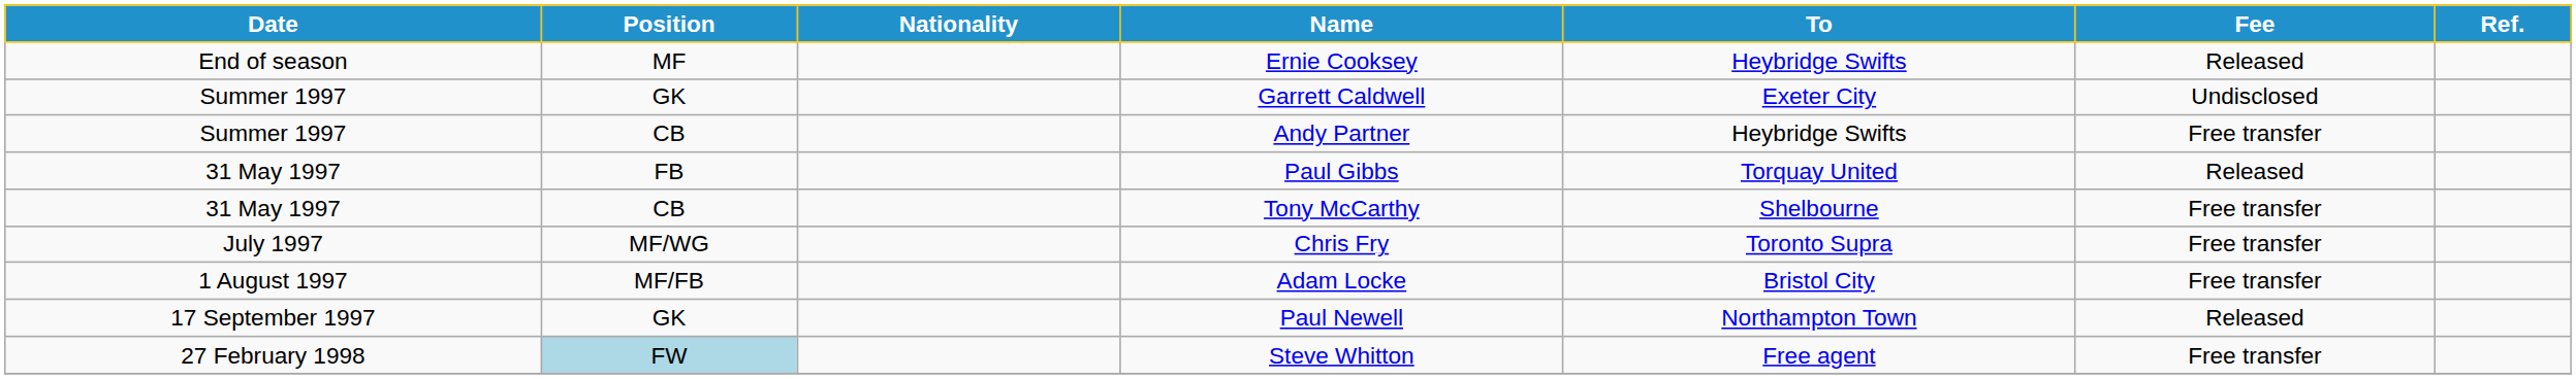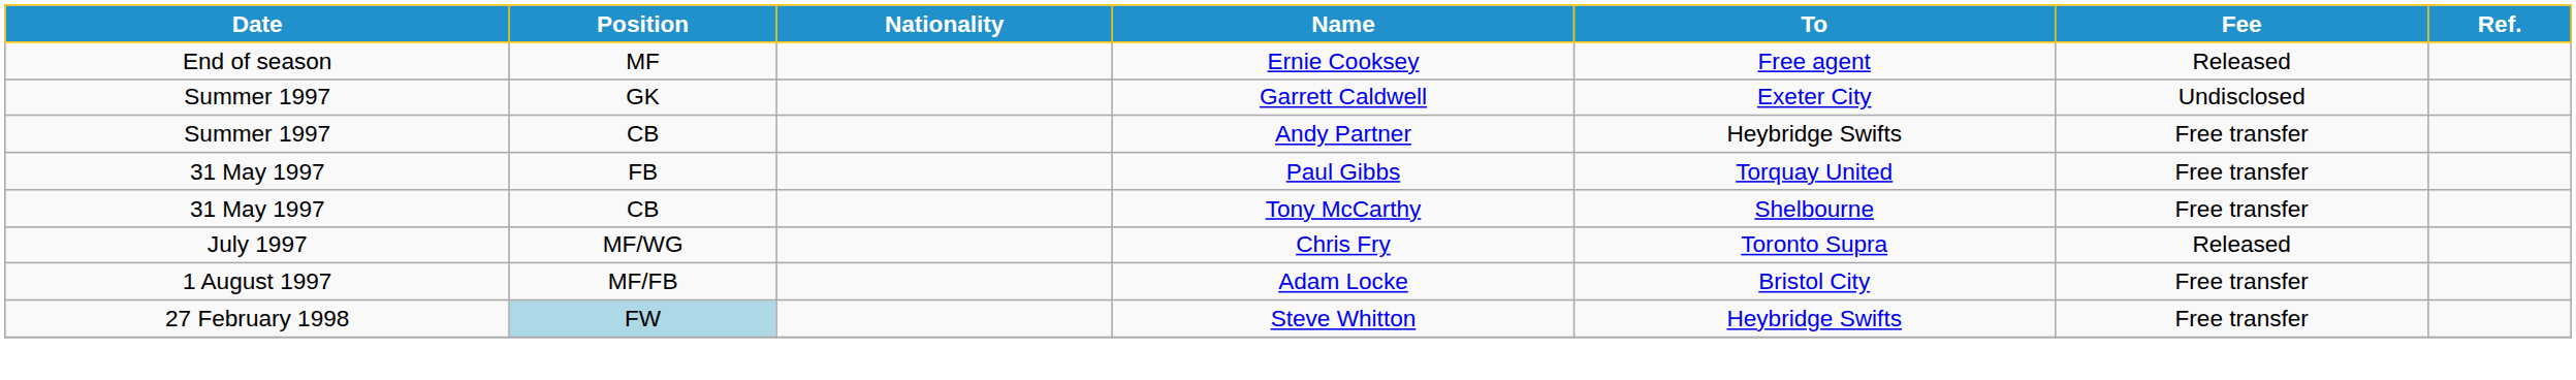 <table class="wikitable" style="text-align:center; font-size:90%; width:100%;">
 <tr>
 <th style="background:#2191CC; color:white; border:1px solid #F7C408; text-align:center;">Date</th>
 <th style="background:#2191CC; color:white; border:1px solid #F7C408; text-align:center;">Position</th>
 <th style="background:#2191CC; color:white; border:1px solid #F7C408; text-align:center;">Nationality</th>
 <th style="background:#2191CC; color:white; border:1px solid #F7C408; text-align:center;">Name</th>
 <th style="background:#2191CC; color:white; border:1px solid #F7C408; text-align:center;">To</th>
 <th style="background:#2191CC; color:white; border:1px solid #F7C408; text-align:center;">Fee</th>
 <th style="background:#2191CC; color:white; border:1px solid #F7C408; text-align:center;">Ref.</th>
 </tr>
 <tr>
 <td>End of season</td>
 <td>MF</td>
 <td></td>
 <td><a href='#'>Ernie Cooksey</a></td>
-<td> <a href='#'>Heybridge Swifts</a></td>
+<td><a href='#'>Free agent</a></td>
 <td>Released</td>
 <td></td>
 </tr>
 <tr>
 <td>Summer 1997</td>
 <td>GK</td>
 <td></td>
 <td><a href='#'>Garrett Caldwell</a></td>
 <td> <a href='#'>Exeter City</a></td>
 <td>Undisclosed</td>
 <td></td>
 </tr>
 <tr>
 <td>Summer 1997</td>
 <td>CB</td>
 <td></td>
 <td><a href='#'>Andy Partner</a></td>
 <td> Heybridge Swifts</td>
 <td>Free transfer</td>
 <td></td>
 </tr>
 <tr>
 <td>31 May 1997</td>
 <td>FB</td>
 <td></td>
 <td><a href='#'>Paul Gibbs</a></td>
 <td> <a href='#'>Torquay United</a></td>
-<td>Released</td>
+<td>Free transfer</td>
 <td></td>
 </tr>
 <tr>
 <td>31 May 1997</td>
 <td>CB</td>
 <td></td>
 <td><a href='#'>Tony McCarthy</a></td>
 <td> <a href='#'>Shelbourne</a></td>
 <td>Free transfer</td>
 <td></td>
 </tr>
 <tr>
 <td>July 1997</td>
 <td>MF/WG</td>
 <td></td>
 <td><a href='#'>Chris Fry</a></td>
 <td> <a href='#'>Toronto Supra</a></td>
-<td>Free transfer</td>
+<td>Released</td>
 <td></td>
 </tr>
 <tr>
 <td>1 August 1997</td>
 <td>MF/FB</td>
 <td></td>
 <td><a href='#'>Adam Locke</a></td>
 <td> <a href='#'>Bristol City</a></td>
 <td>Free transfer</td>
 <td></td>
 </tr>
 <tr>
-<td>17 September 1997</td>
-<td>GK</td>
-<td></td>
-<td><a href='#'>Paul Newell</a></td>
-<td> <a href='#'>Northampton Town</a></td>
-<td>Released</td>
-<td></td>
-</tr>
-<tr>
 <td>27 February 1998</td>
 <td style="background: lightblue;">FW</td>
 <td></td>
 <td><a href='#'>Steve Whitton</a></td>
-<td><a href='#'>Free agent</a></td>
+<td> <a href='#'>Heybridge Swifts</a></td>
 <td>Free transfer</td>
 <td></td>
 </tr>
 <tr>
 </tr>
 </table>
